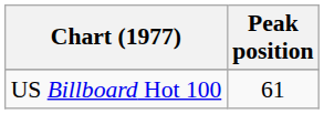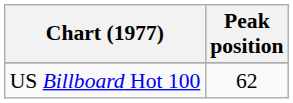 <table class="wikitable sortable plainrowheaders">
 <tr>
 <th>Chart (1977)</th>
 <th>Peak<br>position</th>
 </tr>
 <tr>
 </tr>
 <tr>
 <td>US <a href='#'><em>Billboard</em> Hot 100</a></td>
-<td align="center">61</td>
+<td align="center">62</td>
 </tr>
 </table>
